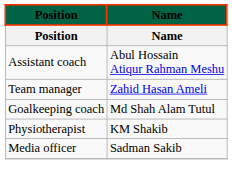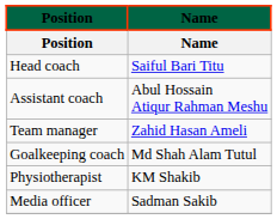 <table class="wikitable" style="text-align:;margin-left:1em;float:center">
 <tr>
 <th style="background-color:#006444;border: 2px solid #ff3300;"><span>Position</span></th>
 <th style="background-color:#006444;border: 2px solid #ff3300;"><span>Name</span></th>
 </tr>
 <tr>
 <th>Position</th>
 <th>Name</th>
+</tr>
+<tr>
+<td>Head coach</td>
+<td> <a href='#'>Saiful Bari Titu</a></td>
 </tr>
 <tr>
 <td>Assistant coach</td>
 <td> Abul Hossain <br>  <a href='#'>Atiqur Rahman Meshu</a></td>
 </tr>
 <tr>
 <td>Team manager</td>
 <td> <a href='#'>Zahid Hasan Ameli</a></td>
 </tr>
 <tr>
 <td>Goalkeeping coach</td>
 <td> Md Shah Alam Tutul</td>
 </tr>
 <tr>
 <td>Physiotherapist</td>
 <td> KM Shakib</td>
 </tr>
 <tr>
 <td>Media officer</td>
 <td>  Sadman Sakib</td>
 </tr>
 <tr>
 </tr>
 </table>
